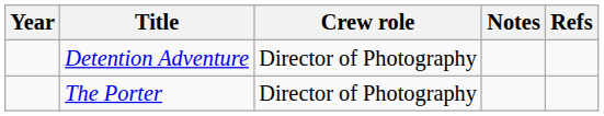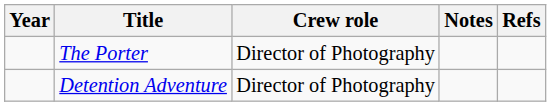 <table class="wikitable">
 <tr>
 <th>Year</th>
 <th>Title</th>
 <th>Crew role</th>
 <th>Notes</th>
 <th>Refs</th>
 </tr>
 <tr>
 <td></td>
-<td><em><a href='#'>Detention Adventure</a></em></td>
+<td><em><a href='#'>The Porter</a></em></td>
 <td>Director of Photography</td>
 <td></td>
 <td></td>
 </tr>
 <tr>
 <td></td>
-<td><em><a href='#'>The Porter</a></em></td>
+<td><em><a href='#'>Detention Adventure</a></em></td>
 <td>Director of Photography</td>
 <td></td>
 <td></td>
 </tr>
 </table>
